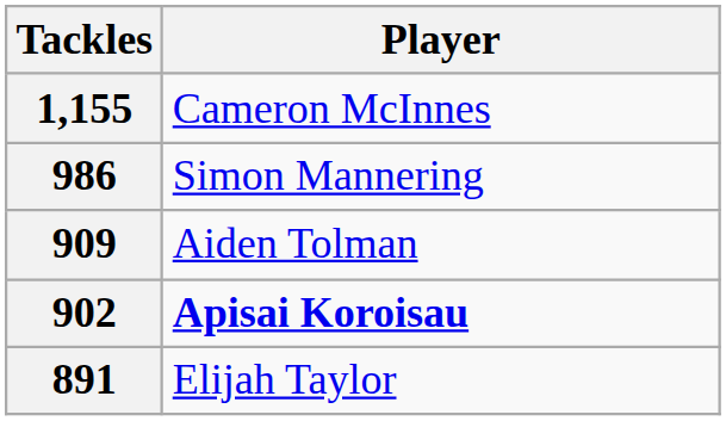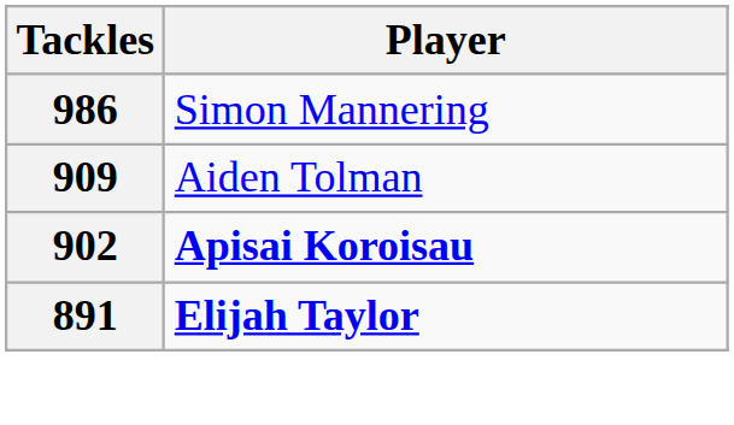 <table class="wikitable" style="text-align:left;">
 <tr>
 <th width=50>Tackles</th>
 <th width=200>Player</th>
-</tr>
-<tr>
-<th>1,155</th>
-<td> <a href='#'>Cameron McInnes</a></td>
 </tr>
 <tr>
 <th>986</th>
 <td> <a href='#'>Simon Mannering</a></td>
 </tr>
 <tr>
 <th>909</th>
 <td> <a href='#'>Aiden Tolman</a></td>
 </tr>
 <tr>
 <th>902</th>
 <td><strong> <a href='#'>Apisai Koroisau</a></strong></td>
 </tr>
 <tr>
 <th>891</th>
-<td> <a href='#'>Elijah Taylor</a></td>
+<td><strong> <a href='#'>Elijah Taylor</a></strong></td>
 </tr>
 </table>
